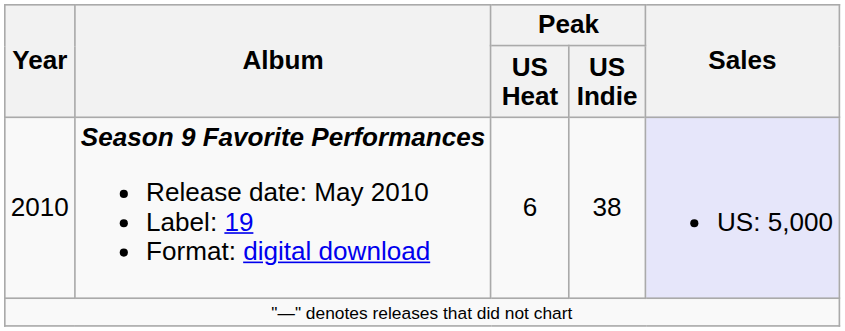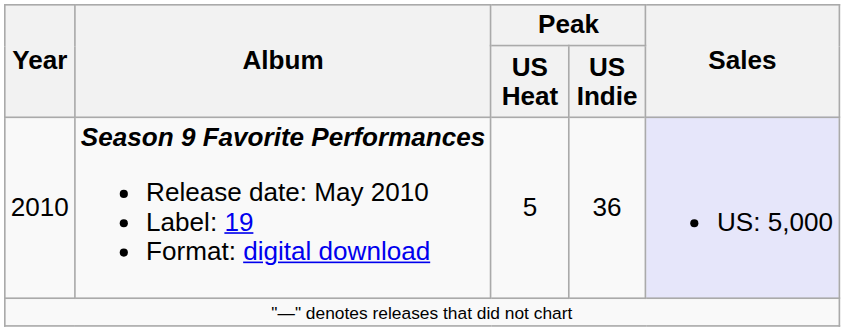 <table class="wikitable" style="text-align:center;">
 <tr>
 <th rowspan="2">Year</th>
 <th rowspan="2">Album</th>
 <th colspan="2">Peak</th>
 <th rowspan="2">Sales</th>
 </tr>
 <tr>
 <th style="width:40px;">US<br>Heat</th>
 <th style="width:40px;">US<br>Indie</th>
 </tr>
 <tr>
 <td>2010</td>
 <td style="text-align:left;"><strong><em>Season 9 Favorite Performances</em></strong><br><ul><li>Release date: May 2010</li><li>Label: <a href='#'>19</a></li><li>Format: <a href='#'>digital download</a></li></ul></td>
-<td>6</td>
-<td>38</td>
+<td>5</td>
+<td>36</td>
 <td style="background: lavender; text-align:left;"><br><ul><li>US: 5,000</li></ul></td>
 </tr>
 <tr>
 <td colspan="5" style="font-size:8pt">"—" denotes releases that did not chart</td>
 </tr>
 </table>
